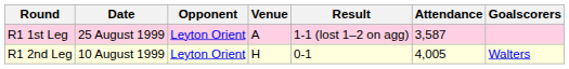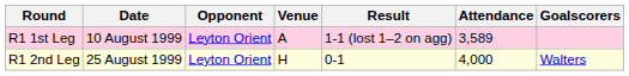 <table class="wikitable">
 <tr>
 <th>Round</th>
 <th>Date</th>
 <th>Opponent</th>
 <th>Venue</th>
 <th>Result</th>
 <th>Attendance</th>
 <th>Goalscorers</th>
 </tr>
 <tr style="background-color: #ffd0e3;">
 <td>R1 1st Leg</td>
-<td>25 August 1999</td>
+<td>10 August 1999</td>
 <td><a href='#'>Leyton Orient</a></td>
 <td>A</td>
 <td>1-1 (lost 1–2 on agg)</td>
-<td>3,587</td>
+<td>3,589</td>
 <td></td>
 </tr>
 <tr style="background-color: #ffffdd;">
 <td>R1 2nd Leg</td>
-<td>10 August 1999</td>
+<td>25 August 1999</td>
 <td><a href='#'>Leyton Orient</a></td>
 <td>H</td>
 <td>0-1</td>
-<td>4,005</td>
+<td>4,000</td>
 <td><a href='#'>Walters</a></td>
 </tr>
 </table>
